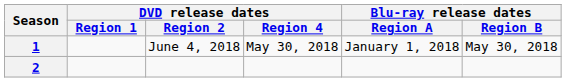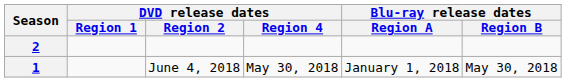 <table class="wikitable" style="text-align: center;">
 <tr>
 <th scope="col" rowspan="2" style="padding: 0 8px;">Season</th>
 <th scope="col" colspan="3" style="padding: 0 8px;"><a href='#'>DVD</a> release dates</th>
 <th scope="col" colspan="2" style="padding: 0 8px;"><a href='#'>Blu-ray</a> release dates</th>
 </tr>
 <tr>
 <th style="padding: 0 8px;"><a href='#'>Region 1</a></th>
 <th style="padding: 0 8px;"><a href='#'>Region 2</a></th>
 <th style="padding: 0 8px;"><a href='#'>Region 4</a></th>
 <th style="padding: 0 8px;"><a href='#'>Region A</a></th>
 <th style="padding: 0 8px;"><a href='#'>Region B</a></th>
 </tr>
 <tr>
+<th><a href='#'>2</a></th>
+<td></td>
+<td></td>
+<td></td>
+<td></td>
+<td></td>
+</tr>
+<tr>
 <th><a href='#'>1</a></th>
 <td></td>
 <td>June 4, 2018</td>
 <td>May 30, 2018</td>
 <td>January 1, 2018</td>
 <td>May 30, 2018</td>
 </tr>
-<tr>
-<th><a href='#'>2</a></th>
-<td></td>
-<td></td>
-<td></td>
-<td></td>
-<td></td>
-</tr>
 </table>
